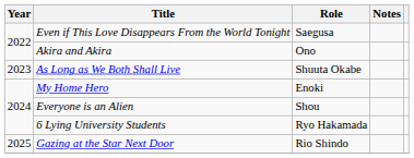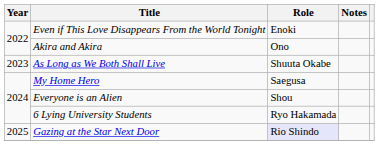 <table class="wikitable sortable">
 <tr>
 <th>Year</th>
 <th>Title</th>
 <th>Role</th>
 <th>Notes</th>
 <th class="unsortable"></th>
 </tr>
 <tr>
 <td rowspan="2">2022</td>
 <td><em>Even if This Love Disappears From the World Tonight</em></td>
-<td>Saegusa</td>
+<td>Enoki</td>
 <td></td>
 <td></td>
 </tr>
 <tr>
 <td><em>Akira and Akira</em></td>
 <td>Ono</td>
 <td></td>
 <td></td>
 </tr>
 <tr>
 <td>2023</td>
 <td><em><a href='#'>As Long as We Both Shall Live</a></em></td>
 <td>Shuuta Okabe</td>
 <td></td>
 <td></td>
 </tr>
 <tr>
 <td rowspan="3">2024</td>
 <td><em><a href='#'>My Home Hero</a></em></td>
-<td>Enoki</td>
+<td>Saegusa</td>
 <td></td>
 <td></td>
 </tr>
 <tr>
 <td><em>Everyone is an Alien</em></td>
 <td>Shou</td>
 <td></td>
 <td></td>
 </tr>
 <tr>
 <td><em>6 Lying University Students</em></td>
 <td>Ryo Hakamada</td>
 <td></td>
 <td></td>
 </tr>
 <tr>
 <td>2025</td>
 <td><em><a href='#'>Gazing at the Star Next Door</a></em></td>
-<td>Rio Shindo</td>
+<td style="background: lavender;">Rio Shindo</td>
 <td></td>
 <td></td>
 </tr>
 <tr>
 </tr>
 </table>
